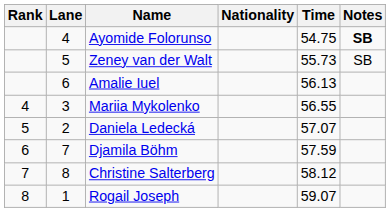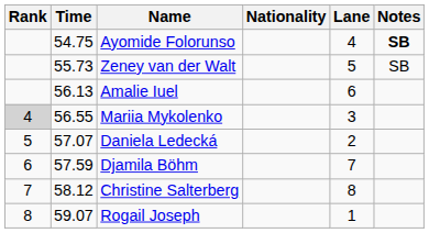 <table class="wikitable sortable" style="text-align:center">
 <tr>
 <th>Rank</th>
-<th>Lane</th>
+<th>Time</th>
 <th>Name</th>
 <th>Nationality</th>
-<th>Time</th>
+<th>Lane</th>
 <th>Notes</th>
 </tr>
 <tr>
 <td></td>
-<td>4</td>
+<td>54.75</td>
 <td align=left><a href='#'>Ayomide Folorunso</a></td>
 <td align=left></td>
-<td>54.75</td>
+<td>4</td>
 <td><strong>SB</strong></td>
 </tr>
 <tr>
 <td></td>
-<td>5</td>
+<td>55.73</td>
 <td align=left><a href='#'>Zeney van der Walt</a></td>
 <td align=left></td>
-<td>55.73</td>
+<td>5</td>
 <td>SB</td>
 </tr>
 <tr>
 <td></td>
-<td>6</td>
+<td>56.13</td>
 <td align=left><a href='#'>Amalie Iuel</a></td>
 <td align=left></td>
-<td>56.13</td>
+<td>6</td>
 <td></td>
 </tr>
 <tr>
-<td>4</td>
-<td>3</td>
+<td style="background: lightgrey;">4</td>
+<td>56.55</td>
 <td align=left><a href='#'>Mariia Mykolenko</a></td>
 <td align=left></td>
-<td>56.55</td>
+<td>3</td>
 <td></td>
 </tr>
 <tr>
 <td>5</td>
-<td>2</td>
+<td>57.07</td>
 <td align=left><a href='#'>Daniela Ledecká</a></td>
 <td align=left></td>
-<td>57.07</td>
+<td>2</td>
 <td></td>
 </tr>
 <tr>
 <td>6</td>
-<td>7</td>
+<td>57.59</td>
 <td align=left><a href='#'>Djamila Böhm</a></td>
 <td align=left></td>
-<td>57.59</td>
+<td>7</td>
 <td></td>
 </tr>
 <tr>
 <td>7</td>
-<td>8</td>
+<td>58.12</td>
 <td align=left><a href='#'>Christine Salterberg</a></td>
 <td align=left></td>
-<td>58.12</td>
+<td>8</td>
 <td></td>
 </tr>
 <tr>
 <td>8</td>
-<td>1</td>
+<td>59.07</td>
 <td align=left><a href='#'>Rogail Joseph</a></td>
 <td align=left></td>
-<td>59.07</td>
+<td>1</td>
 <td></td>
 </tr>
 </table>
